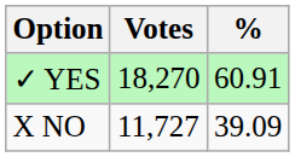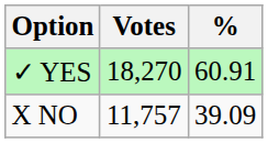 <table class="wikitable">
 <tr>
 <th>Option</th>
 <th>Votes</th>
 <th>%</th>
 </tr>
 <tr>
 <td style=background:#bbf8be>✓ YES</td>
 <td style=background:#bbf8be>18,270</td>
 <td style=background:#bbf8be>60.91</td>
 </tr>
 <tr>
 <td>X NO</td>
-<td>11,727</td>
+<td>11,757</td>
 <td>39.09</td>
 </tr>
 </table>
